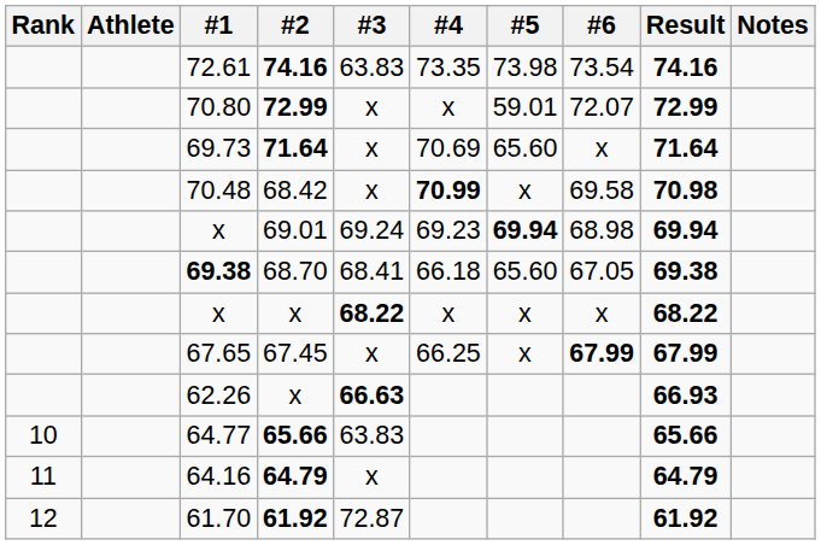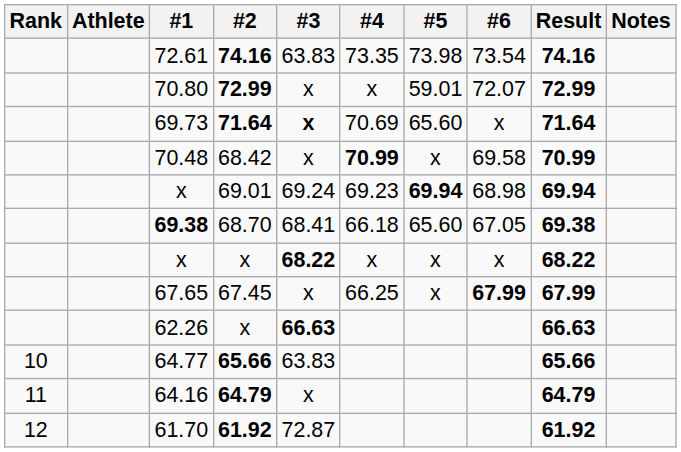 <table class="wikitable sortable" style="text-align:center">
 <tr>
 <th>Rank</th>
 <th>Athlete</th>
 <th>#1</th>
 <th>#2</th>
 <th>#3</th>
 <th>#4</th>
 <th>#5</th>
 <th>#6</th>
 <th>Result</th>
 <th>Notes</th>
 </tr>
 <tr>
 <td></td>
 <td align="left"></td>
 <td>72.61</td>
 <td><strong>74.16</strong></td>
 <td>63.83</td>
 <td>73.35</td>
 <td>73.98</td>
 <td>73.54</td>
 <td><strong>74.16</strong></td>
 <td></td>
 </tr>
 <tr>
 <td></td>
 <td align="left"></td>
 <td>70.80</td>
 <td><strong>72.99</strong></td>
 <td>x</td>
 <td>x</td>
 <td>59.01</td>
 <td>72.07</td>
 <td><strong>72.99</strong></td>
 <td></td>
 </tr>
 <tr>
 <td></td>
 <td align="left"></td>
 <td>69.73</td>
 <td><strong>71.64</strong></td>
-<td>x</td>
+<td><strong>x</strong></td>
 <td>70.69</td>
 <td>65.60</td>
 <td>x</td>
 <td><strong>71.64</strong></td>
 <td></td>
 </tr>
 <tr>
 <td></td>
 <td align="left"></td>
 <td>70.48</td>
 <td>68.42</td>
 <td>x</td>
 <td><strong>70.99</strong></td>
 <td>x</td>
 <td>69.58</td>
-<td><strong>70.98</strong></td>
+<td><strong>70.99</strong></td>
 <td></td>
 </tr>
 <tr>
 <td></td>
 <td align="left"></td>
 <td>x</td>
 <td>69.01</td>
 <td>69.24</td>
 <td>69.23</td>
 <td><strong>69.94</strong></td>
 <td>68.98</td>
 <td><strong>69.94</strong></td>
 <td></td>
 </tr>
 <tr>
 <td></td>
 <td align="left"></td>
 <td><strong>69.38</strong></td>
 <td>68.70</td>
 <td>68.41</td>
 <td>66.18</td>
 <td>65.60</td>
 <td>67.05</td>
 <td><strong>69.38</strong></td>
 <td></td>
 </tr>
 <tr>
 <td></td>
 <td align="left"></td>
 <td>x</td>
 <td>x</td>
 <td><strong>68.22</strong></td>
 <td>x</td>
 <td>x</td>
 <td>x</td>
 <td><strong>68.22</strong></td>
 <td></td>
 </tr>
 <tr>
 <td></td>
 <td align="left"></td>
 <td>67.65</td>
 <td>67.45</td>
 <td>x</td>
 <td>66.25</td>
 <td>x</td>
 <td><strong>67.99</strong></td>
 <td><strong>67.99</strong></td>
 <td></td>
 </tr>
 <tr>
 <td></td>
 <td align="left"></td>
 <td>62.26</td>
 <td>x</td>
 <td><strong>66.63</strong></td>
 <td></td>
 <td></td>
 <td></td>
-<td><strong>66.93</strong></td>
+<td><strong>66.63</strong></td>
 <td></td>
 </tr>
 <tr>
 <td>10</td>
 <td align="left"></td>
 <td>64.77</td>
 <td><strong>65.66</strong></td>
 <td>63.83</td>
 <td></td>
 <td></td>
 <td></td>
 <td><strong>65.66</strong></td>
 <td></td>
 </tr>
 <tr>
 <td>11</td>
 <td align="left"></td>
 <td>64.16</td>
 <td><strong>64.79</strong></td>
 <td>x</td>
 <td></td>
 <td></td>
 <td></td>
 <td><strong>64.79</strong></td>
 <td></td>
 </tr>
 <tr>
 <td>12</td>
 <td align="left"></td>
 <td>61.70</td>
 <td><strong>61.92</strong></td>
 <td>72.87</td>
 <td></td>
 <td></td>
 <td></td>
 <td><strong>61.92</strong></td>
 <td></td>
 </tr>
 </table>
